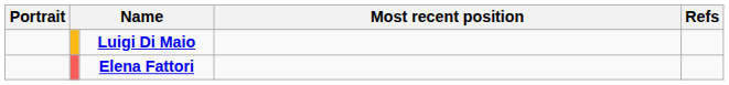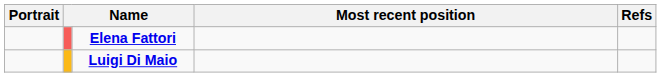 <table class="wikitable" style="text-align:center; width:58%; border:1px #AAAAFF solid">
 <tr>
 <th>Portrait</th>
 <th colspan=2 width=20%>Name</th>
 <th width=65%>Most recent position</th>
 <th>Refs</th>
 </tr>
 <tr>
 <td></td>
+<td style="color:inherit;background:#F75D59;"></td>
+<td><strong><a href='#'>Elena Fattori</a></strong><br></td>
+<td><br></td>
+<td></td>
+</tr>
+<tr>
+<td></td>
 <td style="color:inherit;background:#FBB917;"></td>
 <td><strong><a href='#'>Luigi Di Maio</a></strong><br></td>
 <td><br></td>
 <td></td>
 </tr>
-<tr>
-<td></td>
-<td style="color:inherit;background:#F75D59;"></td>
-<td><strong><a href='#'>Elena Fattori</a></strong><br></td>
-<td><br></td>
-<td></td>
-</tr>
 </table>
